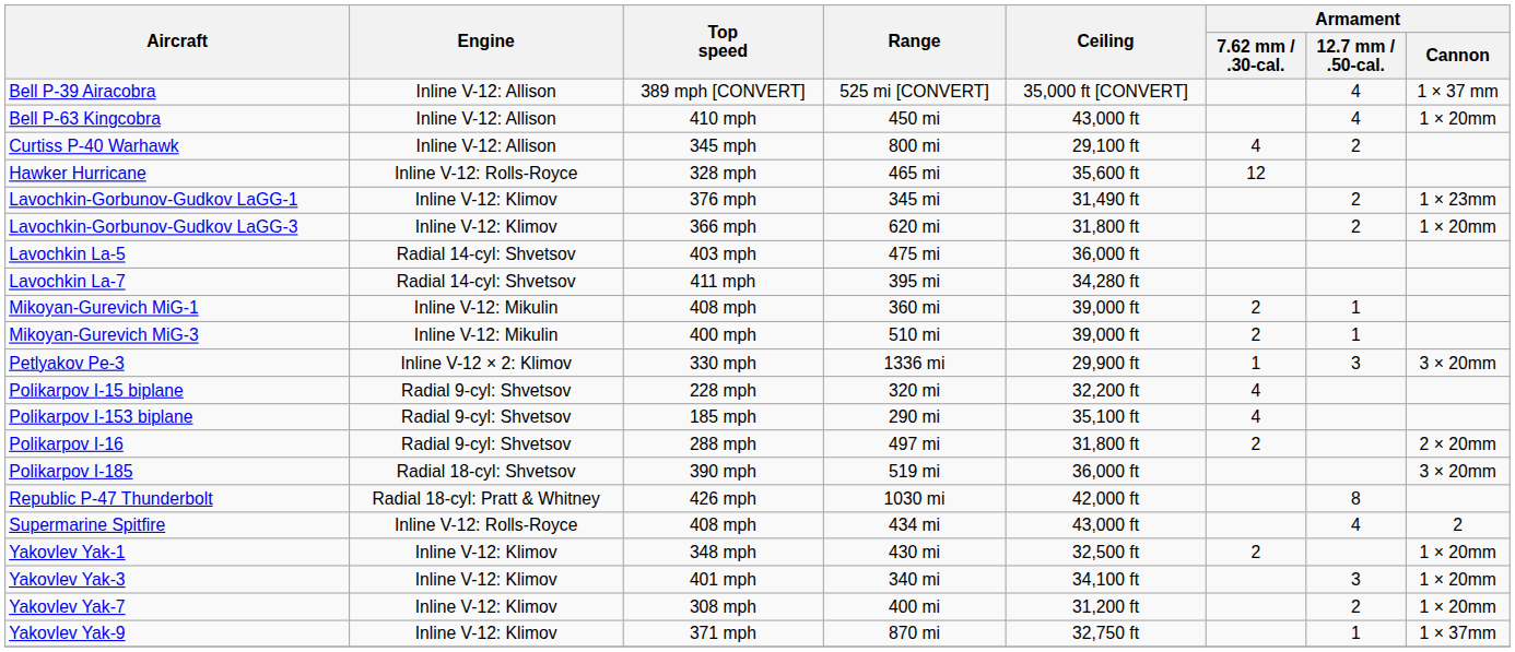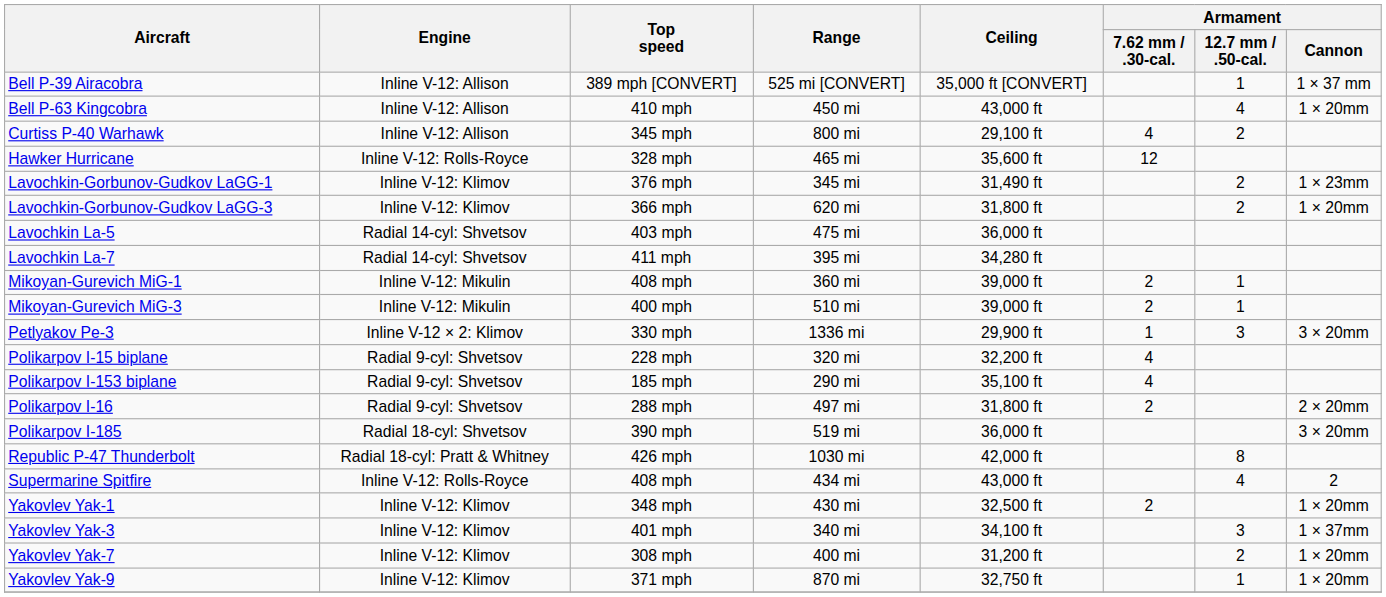 <table class="wikitable sortable" style="width:100%; font-size:90%; text-align:center;">
 <tr>
 <th rowspan = 2>Aircraft</th>
 <th rowspan = 2>Engine</th>
 <th rowspan = 2>Top<br>speed</th>
 <th rowspan = 2>Range</th>
 <th rowspan = 2>Ceiling</th>
 <th colspan = 3>Armament</th>
 </tr>
 <tr>
 <th>7.62 mm /<br>.30-cal.</th>
 <th>12.7 mm /<br>.50-cal.</th>
 <th>Cannon</th>
 </tr>
 <tr>
 <td style="text-align:left"><a href='#'>Bell P-39 Airacobra</a> </td>
 <td>Inline V-12: Allison</td>
 <td>389 mph [CONVERT]</td>
 <td>525 mi [CONVERT]</td>
 <td>35,000 ft [CONVERT]</td>
 <td></td>
-<td>4</td>
+<td>1</td>
 <td>1 × 37 mm</td>
 </tr>
 <tr>
 <td style="text-align:left"><a href='#'>Bell P-63 Kingcobra</a> </td>
 <td>Inline V-12: Allison</td>
 <td>410 mph</td>
 <td>450 mi</td>
 <td>43,000 ft</td>
 <td></td>
 <td>4</td>
 <td>1 × 20mm</td>
 </tr>
 <tr>
 <td style="text-align:left"><a href='#'>Curtiss P-40 Warhawk</a> </td>
 <td>Inline V-12: Allison</td>
 <td>345 mph</td>
 <td>800 mi</td>
 <td>29,100 ft</td>
 <td>4</td>
 <td>2</td>
 <td></td>
 </tr>
 <tr>
 <td style="text-align:left"><a href='#'>Hawker Hurricane</a> </td>
 <td>Inline V-12: Rolls-Royce</td>
 <td>328 mph</td>
 <td>465 mi</td>
 <td>35,600 ft</td>
 <td>12</td>
 <td></td>
 <td></td>
 </tr>
 <tr>
 <td style="text-align:left"><a href='#'>Lavochkin-Gorbunov-Gudkov LaGG-1</a></td>
 <td>Inline V-12: Klimov</td>
 <td>376 mph</td>
 <td>345 mi</td>
 <td>31,490 ft</td>
 <td></td>
 <td>2</td>
 <td>1 × 23mm</td>
 </tr>
 <tr>
 <td style="text-align:left"><a href='#'>Lavochkin-Gorbunov-Gudkov LaGG-3</a></td>
 <td>Inline V-12: Klimov</td>
 <td>366 mph</td>
 <td>620 mi</td>
 <td>31,800 ft</td>
 <td></td>
 <td>2</td>
 <td>1 × 20mm</td>
 </tr>
 <tr>
 <td style="text-align:left"><a href='#'>Lavochkin La-5</a></td>
 <td>Radial 14-cyl: Shvetsov</td>
 <td>403 mph</td>
 <td>475 mi</td>
 <td>36,000 ft</td>
 <td></td>
 <td></td>
 <td></td>
 </tr>
 <tr>
 <td style="text-align:left"><a href='#'>Lavochkin La-7</a></td>
 <td>Radial 14-cyl: Shvetsov</td>
 <td>411 mph</td>
 <td>395 mi</td>
 <td>34,280 ft</td>
 <td></td>
 <td></td>
 <td></td>
 </tr>
 <tr>
 <td style="text-align:left"><a href='#'>Mikoyan-Gurevich MiG-1</a></td>
 <td>Inline V-12: Mikulin</td>
 <td>408 mph</td>
 <td>360 mi</td>
 <td>39,000 ft</td>
 <td>2</td>
 <td>1</td>
 <td></td>
 </tr>
 <tr>
 <td style="text-align:left"><a href='#'>Mikoyan-Gurevich MiG-3</a></td>
 <td>Inline V-12: Mikulin</td>
 <td>400 mph</td>
 <td>510 mi</td>
 <td>39,000 ft</td>
 <td>2</td>
 <td>1</td>
 <td></td>
 </tr>
 <tr>
 <td style="text-align:left"><a href='#'>Petlyakov Pe-3</a></td>
 <td>Inline V-12 × 2: Klimov</td>
 <td>330 mph</td>
 <td>1336 mi</td>
 <td>29,900 ft</td>
 <td>1</td>
 <td>3</td>
 <td>3 × 20mm</td>
 </tr>
 <tr>
 <td style="text-align:left"><a href='#'>Polikarpov I-15 biplane</a></td>
 <td>Radial 9-cyl: Shvetsov</td>
 <td>228 mph</td>
 <td>320 mi</td>
 <td>32,200 ft</td>
 <td>4</td>
 <td></td>
 <td></td>
 </tr>
 <tr>
 <td style="text-align:left"><a href='#'>Polikarpov I-153 biplane</a></td>
 <td>Radial 9-cyl: Shvetsov</td>
 <td>185 mph</td>
 <td>290 mi</td>
 <td>35,100 ft</td>
 <td>4</td>
 <td></td>
 <td></td>
 </tr>
 <tr>
 <td style="text-align:left"><a href='#'>Polikarpov I-16</a></td>
 <td>Radial 9-cyl: Shvetsov</td>
 <td>288 mph</td>
 <td>497 mi</td>
 <td>31,800 ft</td>
 <td>2</td>
 <td></td>
 <td>2 × 20mm</td>
 </tr>
 <tr>
 <td style="text-align:left"><a href='#'>Polikarpov I-185</a></td>
 <td>Radial 18-cyl: Shvetsov</td>
 <td>390 mph</td>
 <td>519 mi</td>
 <td>36,000 ft</td>
 <td></td>
 <td></td>
 <td>3 × 20mm</td>
 </tr>
 <tr>
 <td style="text-align:left"><a href='#'>Republic P-47 Thunderbolt</a> </td>
 <td>Radial 18-cyl: Pratt & Whitney</td>
 <td>426 mph</td>
 <td>1030 mi</td>
 <td>42,000 ft</td>
 <td></td>
 <td>8</td>
 <td></td>
 </tr>
 <tr>
 <td style="text-align:left"><a href='#'>Supermarine Spitfire</a> </td>
 <td>Inline V-12: Rolls-Royce</td>
 <td>408 mph</td>
 <td>434 mi</td>
 <td>43,000 ft</td>
 <td></td>
 <td>4</td>
 <td>2</td>
 </tr>
 <tr>
 <td style="text-align:left"><a href='#'>Yakovlev Yak-1</a></td>
 <td>Inline V-12: Klimov</td>
 <td>348 mph</td>
 <td>430 mi</td>
 <td>32,500 ft</td>
 <td>2</td>
 <td></td>
 <td>1 × 20mm</td>
 </tr>
 <tr>
 <td style="text-align:left"><a href='#'>Yakovlev Yak-3</a></td>
 <td>Inline V-12: Klimov</td>
 <td>401 mph</td>
 <td>340 mi</td>
 <td>34,100 ft</td>
 <td></td>
 <td>3</td>
-<td>1 × 20mm</td>
+<td>1 × 37mm</td>
 </tr>
 <tr>
 <td style="text-align:left"><a href='#'>Yakovlev Yak-7</a></td>
 <td>Inline V-12: Klimov</td>
 <td>308 mph</td>
 <td>400 mi</td>
 <td>31,200 ft</td>
 <td></td>
 <td>2</td>
 <td>1 × 20mm</td>
 </tr>
 <tr>
 <td style="text-align:left"><a href='#'>Yakovlev Yak-9</a></td>
 <td>Inline V-12: Klimov</td>
 <td>371 mph</td>
 <td>870 mi</td>
 <td>32,750 ft</td>
 <td></td>
 <td>1</td>
-<td>1 × 37mm</td>
+<td>1 × 20mm</td>
 </tr>
 <tr>
 </tr>
 </table>
